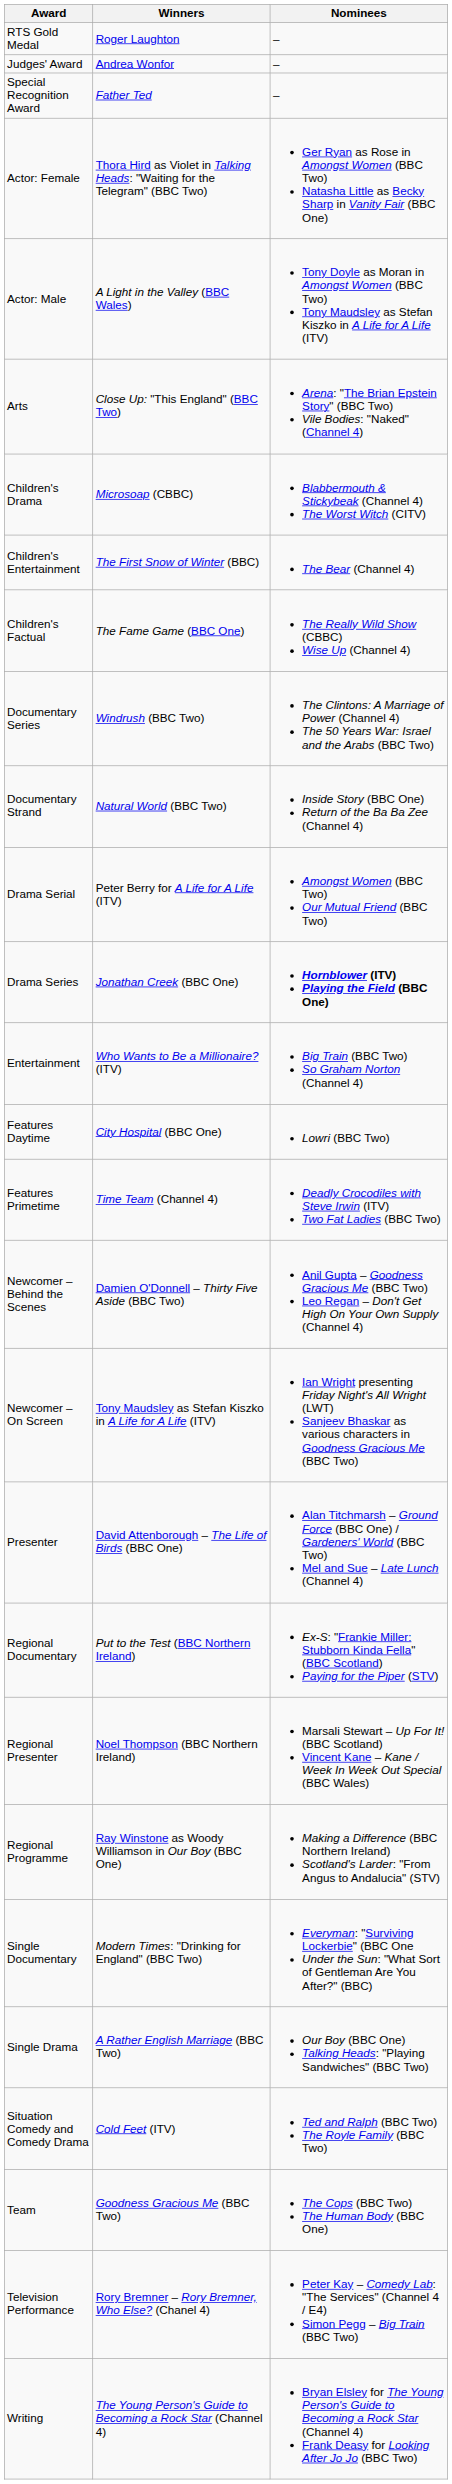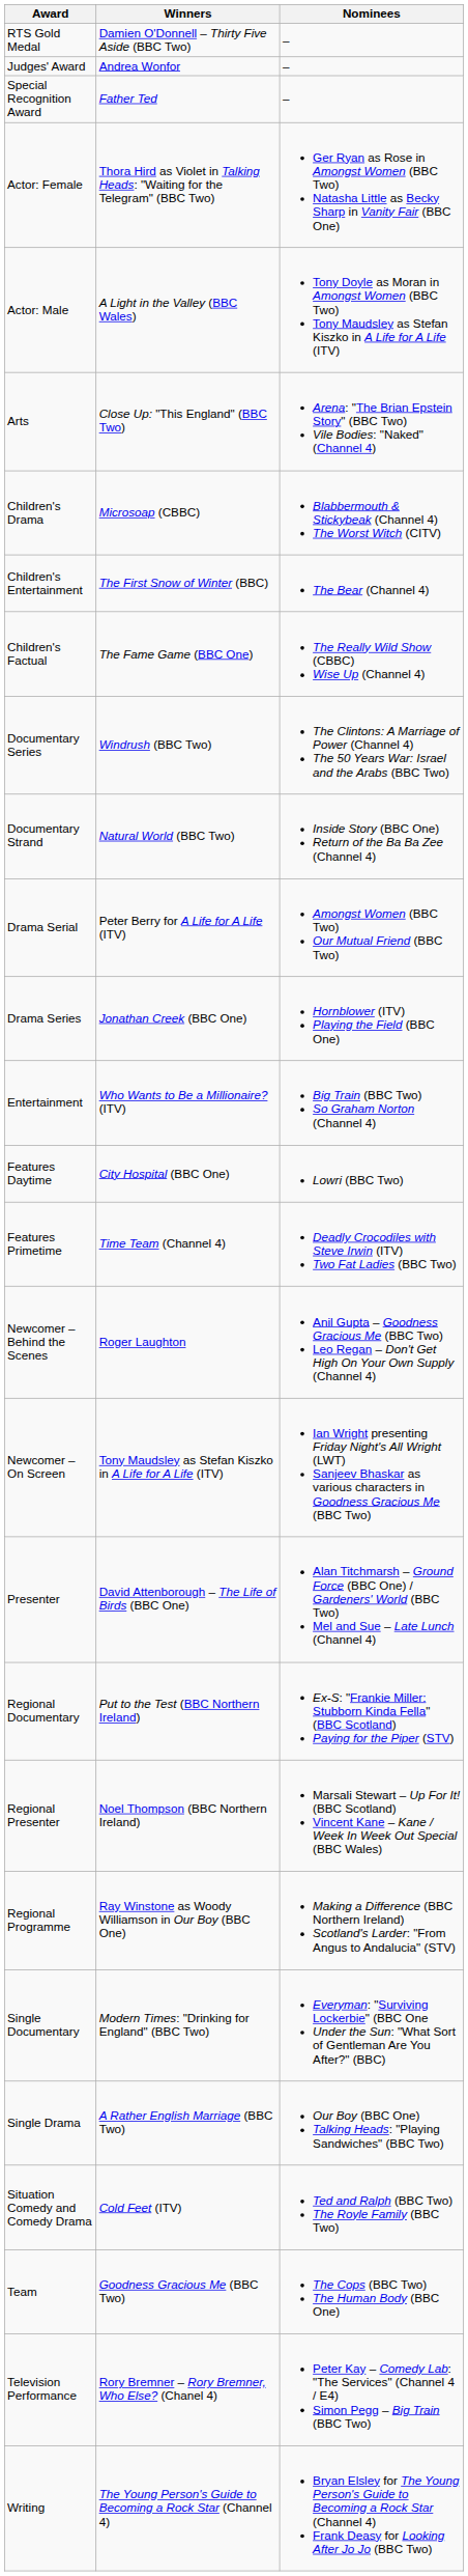 <table class="wikitable">
 <tr>
 <th width="20%">Award</th>
 <th width="40%">Winners</th>
 <th width="40%">Nominees</th>
 </tr>
 <tr>
 <td>RTS Gold Medal</td>
-<td><a href='#'>Roger Laughton</a></td>
+<td><a href='#'>Damien O'Donnell</a> – <em>Thirty Five Aside</em> (BBC Two)</td>
 <td>–</td>
 </tr>
 <tr>
 <td>Judges' Award</td>
 <td><a href='#'>Andrea Wonfor</a></td>
 <td>–</td>
 </tr>
 <tr>
 <td>Special Recognition Award</td>
 <td><em><a href='#'>Father Ted</a></em></td>
 <td>–</td>
 </tr>
 <tr>
 <td>Actor: Female</td>
 <td><a href='#'>Thora Hird</a> as Violet in <em><a href='#'>Talking Heads</a></em>: "Waiting for the Telegram" (BBC Two)</td>
 <td><br><ul><li><a href='#'>Ger Ryan</a> as Rose in <em><a href='#'>Amongst Women</a></em> (BBC Two)</li><li><a href='#'>Natasha Little</a> as <a href='#'>Becky Sharp</a> in <em><a href='#'>Vanity Fair</a></em> (BBC One)</li></ul></td>
 </tr>
 <tr>
 <td>Actor: Male</td>
 <td><em>A Light in the Valley</em> (<a href='#'>BBC Wales</a>)</td>
 <td><br><ul><li><a href='#'>Tony Doyle</a> as Moran in <em><a href='#'>Amongst Women</a></em> (BBC Two)</li><li><a href='#'>Tony Maudsley</a> as Stefan Kiszko in <em><a href='#'>A Life for A Life</a></em> (ITV)</li></ul></td>
 </tr>
 <tr>
 <td>Arts</td>
 <td><em>Close Up:</em> "This England" (<a href='#'>BBC Two</a>)</td>
 <td><br><ul><li><em><a href='#'>Arena</a></em>: "<a href='#'>The Brian Epstein Story</a>" (BBC Two)</li><li><em>Vile Bodies</em>: "Naked" (<a href='#'>Channel 4</a>)</li></ul></td>
 </tr>
 <tr>
 <td>Children's Drama</td>
 <td><em><a href='#'>Microsoap</a></em> (CBBC)</td>
 <td><br><ul><li><em><a href='#'>Blabbermouth & Stickybeak</a></em> (Channel 4)</li><li><em><a href='#'>The Worst Witch</a></em> (CITV)</li></ul></td>
 </tr>
 <tr>
 <td>Children's Entertainment</td>
 <td><em><a href='#'>The First Snow of Winter</a></em> (BBC)</td>
 <td><br><ul><li><em><a href='#'>The Bear</a></em> (Channel 4)</li></ul></td>
 </tr>
 <tr>
 <td>Children's Factual</td>
 <td><em>The Fame Game</em> (<a href='#'>BBC One</a>)</td>
 <td><br><ul><li><em><a href='#'>The Really Wild Show</a></em> (CBBC)</li><li><em><a href='#'>Wise Up</a></em> (Channel 4)</li></ul></td>
 </tr>
 <tr>
 <td>Documentary Series</td>
 <td><em><a href='#'>Windrush</a></em> (BBC Two)</td>
 <td><br><ul><li><em>The Clintons: A Marriage of Power</em> (Channel 4)</li><li><em>The 50 Years War: Israel and the Arabs</em> (BBC Two)</li></ul></td>
 </tr>
 <tr>
 <td>Documentary Strand</td>
 <td><em><a href='#'>Natural World</a></em> (BBC Two)</td>
 <td><br><ul><li><em>Inside Story</em> (BBC One)</li><li><em>Return of the Ba Ba Zee</em> (Channel 4)</li></ul></td>
 </tr>
 <tr>
 <td>Drama Serial</td>
 <td>Peter Berry for <em><a href='#'>A Life for A Life</a></em> (ITV)</td>
 <td><br><ul><li><em><a href='#'>Amongst Women</a></em> (BBC Two)</li><li><em><a href='#'>Our Mutual Friend</a></em> (BBC Two)</li></ul></td>
 </tr>
 <tr>
 <td>Drama Series</td>
 <td><em><a href='#'>Jonathan Creek</a></em> (BBC One)</td>
-<td><strong><br><ul><li><em><a href='#'>Hornblower</a></em> (ITV)</li><li><em><a href='#'>Playing the Field</a></em> (BBC One)</li></ul></strong></td>
+<td><br><ul><li><em><a href='#'>Hornblower</a></em> (ITV)</li><li><em><a href='#'>Playing the Field</a></em> (BBC One)</li></ul></td>
 </tr>
 <tr>
 <td>Entertainment</td>
 <td><em><a href='#'>Who Wants to Be a Millionaire?</a></em> (ITV)</td>
 <td><br><ul><li><em><a href='#'>Big Train</a></em> (BBC Two)</li><li><em><a href='#'>So Graham Norton</a></em> (Channel 4)</li></ul></td>
 </tr>
 <tr>
 <td>Features Daytime</td>
 <td><em><a href='#'>City Hospital</a></em> (BBC One)</td>
 <td><br><ul><li><em>Lowri</em> (BBC Two)</li></ul></td>
 </tr>
 <tr>
 <td>Features Primetime</td>
 <td><em><a href='#'>Time Team</a></em> (Channel 4)</td>
 <td><br><ul><li><em><a href='#'>Deadly Crocodiles with Steve Irwin</a></em> (ITV)</li><li><em><a href='#'>Two Fat Ladies</a></em> (BBC Two)</li></ul></td>
 </tr>
 <tr>
 <td>Newcomer – Behind the Scenes</td>
-<td><a href='#'>Damien O'Donnell</a> – <em>Thirty Five Aside</em> (BBC Two)</td>
+<td><a href='#'>Roger Laughton</a></td>
 <td><br><ul><li><a href='#'>Anil Gupta</a> – <em><a href='#'>Goodness Gracious Me</a></em> (BBC Two)</li><li><a href='#'>Leo Regan</a> – <em>Don't Get High On Your Own Supply</em> (Channel 4)</li></ul></td>
 </tr>
 <tr>
 <td>Newcomer – On Screen</td>
 <td><a href='#'>Tony Maudsley</a> as Stefan Kiszko in <em><a href='#'>A Life for A Life</a></em> (ITV)</td>
 <td><br><ul><li><a href='#'>Ian Wright</a> presenting <em>Friday Night's All Wright</em> (LWT)</li><li><a href='#'>Sanjeev Bhaskar</a> as various characters in <em><a href='#'>Goodness Gracious Me</a></em> (BBC Two)</li></ul></td>
 </tr>
 <tr>
 <td>Presenter</td>
 <td><a href='#'>David Attenborough</a> – <em><a href='#'>The Life of Birds</a></em> (BBC One)</td>
 <td><br><ul><li><a href='#'>Alan Titchmarsh</a> – <em><a href='#'>Ground Force</a></em> (BBC One) / <em><a href='#'>Gardeners' World</a></em> (BBC Two)</li><li><a href='#'>Mel and Sue</a> – <em><a href='#'>Late Lunch</a></em> (Channel 4)</li></ul></td>
 </tr>
 <tr>
 <td>Regional Documentary</td>
 <td><em>Put to the Test</em> (<a href='#'>BBC Northern Ireland</a>)</td>
 <td><br><ul><li><em>Ex-S</em>: "<a href='#'>Frankie Miller: Stubborn Kinda Fella</a>" (<a href='#'>BBC Scotland</a>)</li><li><em><a href='#'>Paying for the Piper</a></em> (<a href='#'>STV</a>)</li></ul></td>
 </tr>
 <tr>
 <td>Regional Presenter</td>
 <td><a href='#'>Noel Thompson</a> (BBC Northern Ireland)</td>
 <td><br><ul><li>Marsali Stewart – <em>Up For It!</em> (BBC Scotland)</li><li><a href='#'>Vincent Kane</a> – <em>Kane / Week In Week Out Special</em> (BBC Wales)</li></ul></td>
 </tr>
 <tr>
 <td>Regional Programme</td>
 <td><a href='#'>Ray Winstone</a> as Woody Williamson in <em>Our Boy</em> (BBC One)</td>
 <td><br><ul><li><em>Making a Difference</em> (BBC Northern Ireland)</li><li><em>Scotland's Larder</em>: "From Angus to Andalucia" (STV)</li></ul></td>
 </tr>
 <tr>
 <td>Single Documentary</td>
 <td><em>Modern Times</em>: "Drinking for England" (BBC Two)</td>
 <td><br><ul><li><em><a href='#'>Everyman</a></em>: "<a href='#'>Surviving Lockerbie</a>" (BBC One</li><li><em>Under the Sun</em>: "What Sort of Gentleman Are You After?" (BBC)</li></ul></td>
 </tr>
 <tr>
 <td>Single Drama</td>
 <td><em><a href='#'>A Rather English Marriage</a></em> (BBC Two)</td>
 <td><br><ul><li><em>Our Boy</em> (BBC One)</li><li><em><a href='#'>Talking Heads</a></em>: "Playing Sandwiches" (BBC Two)</li></ul></td>
 </tr>
 <tr>
 <td>Situation Comedy and Comedy Drama</td>
 <td><em><a href='#'>Cold Feet</a></em> (ITV)</td>
 <td><br><ul><li><em><a href='#'>Ted and Ralph</a></em> (BBC Two)</li><li><em><a href='#'>The Royle Family</a></em> (BBC Two)</li></ul></td>
 </tr>
 <tr>
 <td>Team</td>
 <td><em><a href='#'>Goodness Gracious Me</a></em> (BBC Two)</td>
 <td><br><ul><li><em><a href='#'>The Cops</a></em> (BBC Two)</li><li><em><a href='#'>The Human Body</a></em> (BBC One)</li></ul></td>
 </tr>
 <tr>
 <td>Television Performance</td>
 <td><a href='#'>Rory Bremner</a> – <em><a href='#'>Rory Bremner, Who Else?</a></em> (Chanel 4)</td>
 <td><br><ul><li><a href='#'>Peter Kay</a> – <em><a href='#'>Comedy Lab</a></em>: "The Services" (Channel 4 / E4)</li><li><a href='#'>Simon Pegg</a> – <em><a href='#'>Big Train</a></em> (BBC Two)</li></ul></td>
 </tr>
 <tr>
 <td>Writing</td>
 <td><em><a href='#'>The Young Person's Guide to Becoming a Rock Star</a></em> (Channel 4)</td>
 <td><br><ul><li><a href='#'>Bryan Elsley</a> for <em><a href='#'>The Young Person's Guide to Becoming a Rock Star</a></em> (Channel 4)</li><li><a href='#'>Frank Deasy</a> for <em><a href='#'>Looking After Jo Jo</a></em> (BBC Two)</li></ul></td>
 </tr>
 </table>
